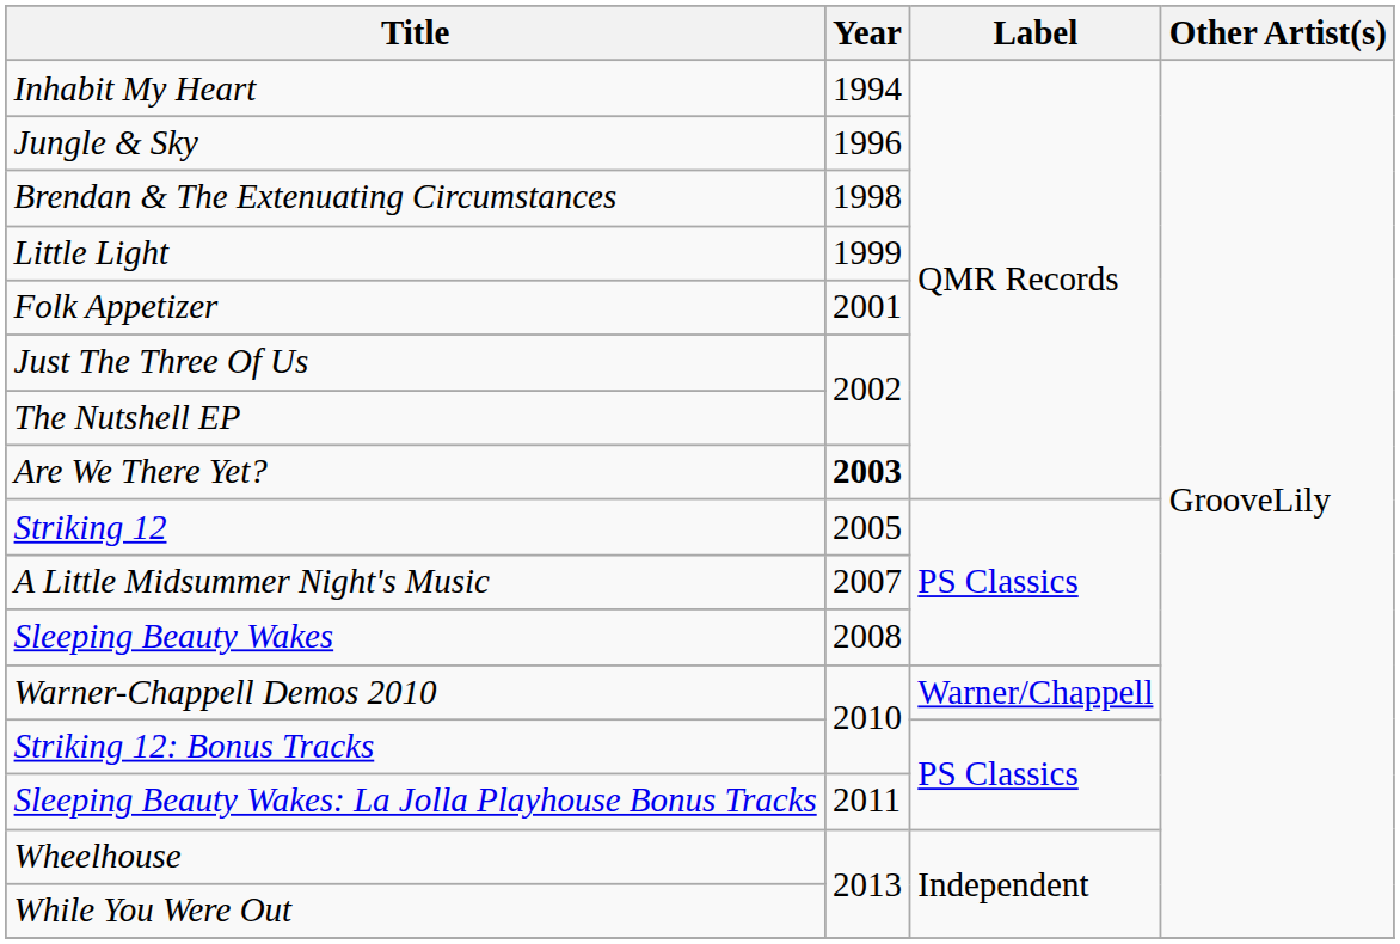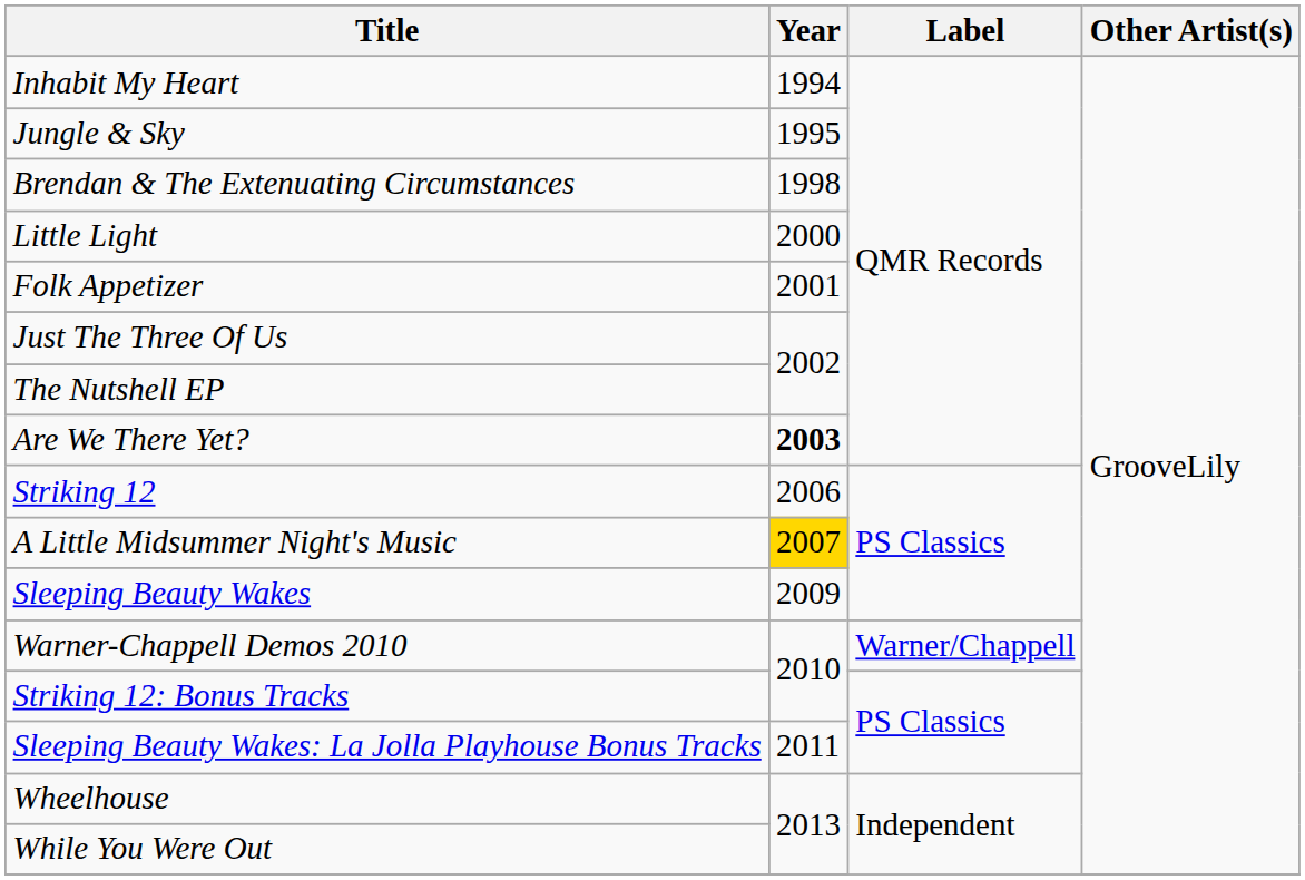 <table class="wikitable">
 <tr>
 <th>Title</th>
 <th>Year</th>
 <th>Label</th>
 <th>Other Artist(s)</th>
 </tr>
 <tr>
 <td><em>Inhabit My Heart</em></td>
 <td>1994</td>
 <td rowspan="8">QMR Records</td>
 <td rowspan="16">GrooveLily</td>
 </tr>
 <tr>
 <td><em>Jungle & Sky</em></td>
-<td>1996</td>
+<td>1995</td>
 </tr>
 <tr>
 <td><em>Brendan & The Extenuating Circumstances</em></td>
 <td>1998</td>
 </tr>
 <tr>
 <td><em>Little Light</em></td>
-<td>1999</td>
+<td>2000</td>
 </tr>
 <tr>
 <td><em>Folk Appetizer</em></td>
 <td>2001</td>
 </tr>
 <tr>
 <td><em>Just The Three Of Us</em></td>
 <td rowspan="2">2002</td>
 </tr>
 <tr>
 <td><em>The Nutshell EP</em></td>
 </tr>
 <tr>
 <td><em>Are We There Yet?</em></td>
 <td><strong>2003</strong></td>
 </tr>
 <tr>
 <td><em><a href='#'>Striking 12</a></em></td>
-<td>2005</td>
+<td>2006</td>
 <td rowspan="3"><a href='#'>PS Classics</a></td>
 </tr>
 <tr>
 <td><em>A Little Midsummer Night's Music</em></td>
-<td>2007</td>
+<td style="background: gold;">2007</td>
 </tr>
 <tr>
 <td><em><a href='#'>Sleeping Beauty Wakes</a></em></td>
-<td>2008</td>
+<td>2009</td>
 </tr>
 <tr>
 <td><em>Warner-Chappell Demos 2010</em></td>
 <td rowspan="2">2010</td>
 <td><a href='#'>Warner/Chappell</a></td>
 </tr>
 <tr>
 <td><em><a href='#'>Striking 12: Bonus Tracks</a></em></td>
 <td rowspan="2"><a href='#'>PS Classics</a></td>
 </tr>
 <tr>
 <td><em><a href='#'>Sleeping Beauty Wakes: La Jolla Playhouse Bonus Tracks</a></em></td>
 <td>2011</td>
 </tr>
 <tr>
 <td><em>Wheelhouse</em></td>
 <td rowspan="2">2013</td>
 <td rowspan="3">Independent</td>
 </tr>
 <tr>
 <td><em>While You Were Out</em></td>
 </tr>
 <tr>
 </tr>
 </table>
